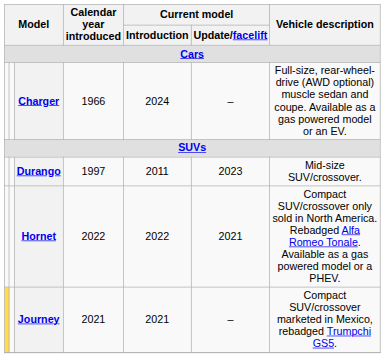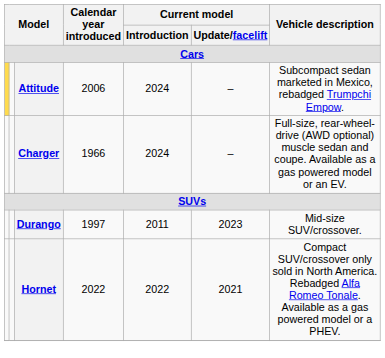 <table class="wikitable" style="text-align: center; width: 90%">
 <tr>
 <th colspan="3" rowspan="2">Model</th>
 <th rowspan="2" width="9%">Calendar year<br>introduced</th>
 <th scope="col" colspan=2>Current model</th>
 <th rowspan="2" width="50%" cellpadding="32px">Vehicle description</th>
 </tr>
 <tr>
 <th width="9%">Introduction</th>
 <th width="9%">Update/<a href='#'>facelift</a></th>
 </tr>
 <tr>
 <td style="background-color:#e0e0e0;" colspan="7"><strong><a href='#'>Cars</a></strong></td>
+</tr>
+<tr>
+<td style="background: #ffdb4d"></td>
+<td></td>
+<th><a href='#'>Attitude</a></th>
+<td>2006</td>
+<td>2024</td>
+<td>–</td>
+<td>Subcompact sedan marketed in Mexico, rebadged <a href='#'>Trumpchi Empow</a>.</td>
 </tr>
 <tr>
 <td></td>
 <td></td>
 <th><a href='#'>Charger</a></th>
 <td>1966</td>
 <td>2024</td>
 <td>–</td>
 <td>Full-size, rear-wheel-drive (AWD optional) muscle sedan and coupe. Available as a gas powered model or an EV.</td>
 </tr>
 <tr>
 <td style="background-color:#e0e0e0;" colspan="7"><strong><a href='#'>SUVs</a></strong></td>
 </tr>
 <tr>
 <td></td>
 <td></td>
 <th><a href='#'>Durango</a></th>
 <td>1997</td>
 <td>2011</td>
 <td>2023</td>
 <td>Mid-size SUV/crossover.</td>
 </tr>
 <tr>
 <td></td>
 <td></td>
 <th><a href='#'>Hornet</a></th>
 <td>2022</td>
 <td>2022</td>
 <td>2021</td>
 <td>Compact SUV/crossover only sold in North America. Rebadged <a href='#'>Alfa Romeo Tonale</a>.<br>Available as a gas powered model or a PHEV.</td>
 </tr>
 <tr>
-<td style="background: #ffdb4d"></td>
-<td></td>
-<th><a href='#'>Journey</a></th>
-<td>2021</td>
-<td>2021</td>
-<td>–</td>
-<td>Compact SUV/crossover marketed in Mexico, rebadged <a href='#'>Trumpchi GS5</a>.</td>
-</tr>
-<tr>
 </tr>
 </table>
